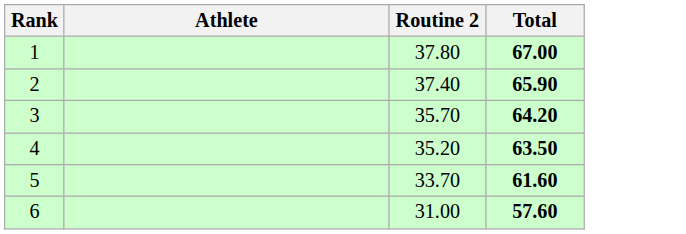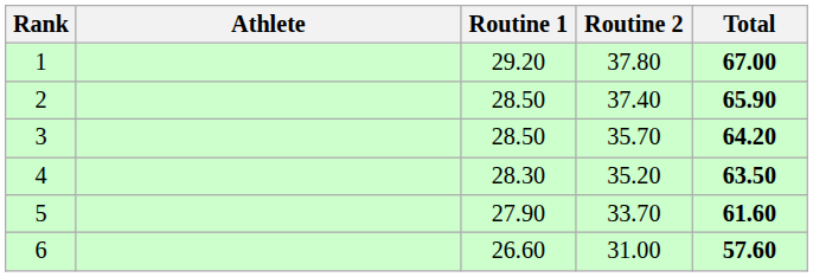 <table class=wikitable style="text-align:center">
 <tr>
 <th width=40>Rank</th>
 <th width=250>Athlete</th>
+<th width=70>Routine 1</th>
 <th width=70>Routine 2</th>
 <th width=70>Total</th>
 </tr>
 <tr bgcolor="ccffcc">
 <td>1</td>
 <td align=left></td>
+<td>29.20</td>
 <td>37.80</td>
 <td><strong>67.00</strong></td>
 </tr>
 <tr bgcolor="ccffcc">
 <td>2</td>
 <td align=left></td>
+<td>28.50</td>
 <td>37.40</td>
 <td><strong>65.90</strong></td>
 </tr>
 <tr bgcolor="ccffcc">
 <td>3</td>
 <td align=left></td>
+<td>28.50</td>
 <td>35.70</td>
 <td><strong>64.20</strong></td>
 </tr>
 <tr bgcolor="ccffcc">
 <td>4</td>
 <td align=left></td>
+<td>28.30</td>
 <td>35.20</td>
 <td><strong>63.50</strong></td>
 </tr>
 <tr bgcolor="ccffcc">
 <td>5</td>
 <td align=left></td>
+<td>27.90</td>
 <td>33.70</td>
 <td><strong>61.60</strong></td>
 </tr>
 <tr bgcolor="ccffcc">
 <td>6</td>
 <td align=left></td>
+<td>26.60</td>
 <td>31.00</td>
 <td><strong>57.60</strong></td>
 </tr>
 </table>
